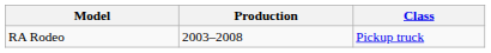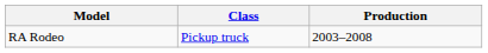 <table class="wikitable">
 <tr>
 <th style="width:200px;">Model</th>
+<th style="width:150px;"><a href='#'>Class</a></th>
 <th style="width:200px;">Production</th>
-<th style="width:150px;"><a href='#'>Class</a></th>
 </tr>
 <tr>
 <td valign="top">RA Rodeo</td>
+<td valign="top"><a href='#'>Pickup truck</a></td>
 <td valign="top">2003–2008</td>
-<td valign="top"><a href='#'>Pickup truck</a></td>
 </tr>
 </table>
